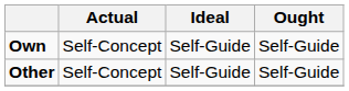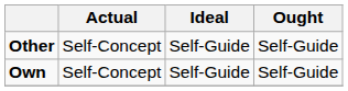 <table class="wikitable" border="1">
 <tr>
 <th></th>
 <th>Actual</th>
 <th>Ideal</th>
 <th>Ought</th>
 </tr>
 <tr>
-<td><strong>Own</strong></td>
+<td><strong>Other</strong></td>
 <td>Self-Concept</td>
 <td>Self-Guide</td>
 <td>Self-Guide</td>
 </tr>
 <tr>
-<td><strong>Other</strong></td>
+<td><strong>Own</strong></td>
 <td>Self-Concept</td>
 <td>Self-Guide</td>
 <td>Self-Guide</td>
 </tr>
 <tr>
 </tr>
 </table>
